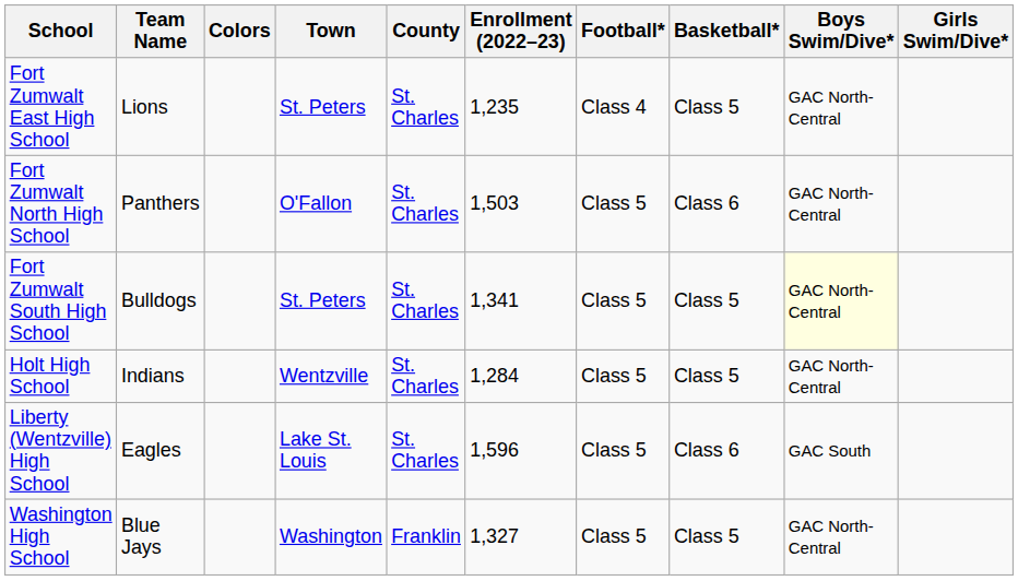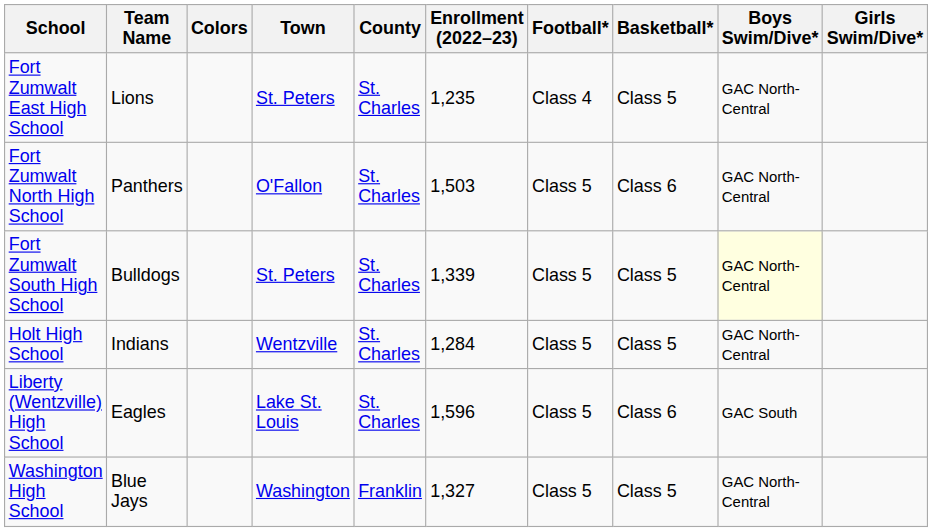 <table class="wikitable" border="1">
 <tr>
 <th>School</th>
 <th>Team Name</th>
 <th>Colors</th>
 <th>Town</th>
 <th>County</th>
 <th>Enrollment (2022–23)</th>
 <th>Football*</th>
 <th>Basketball*</th>
 <th>Boys<br>Swim/Dive*</th>
 <th>Girls<br>Swim/Dive*</th>
 </tr>
 <tr>
 <td><a href='#'>Fort Zumwalt East High School</a></td>
 <td>Lions</td>
 <td> </td>
 <td><a href='#'>St. Peters</a></td>
 <td><a href='#'>St. Charles</a></td>
 <td>1,235</td>
 <td>Class 4</td>
 <td>Class 5</td>
 <td><small>GAC North-Central</small><br></td>
 <td></td>
 </tr>
 <tr>
 <td><a href='#'>Fort Zumwalt North High School</a></td>
 <td>Panthers</td>
 <td> </td>
 <td><a href='#'>O'Fallon</a></td>
 <td><a href='#'>St. Charles</a></td>
 <td>1,503</td>
 <td>Class 5</td>
 <td>Class 6</td>
 <td><small>GAC North-Central</small><br></td>
 <td></td>
 </tr>
 <tr>
 <td><a href='#'>Fort Zumwalt South High School</a></td>
 <td>Bulldogs</td>
 <td> </td>
 <td><a href='#'>St. Peters</a></td>
 <td><a href='#'>St. Charles</a></td>
-<td>1,341</td>
+<td>1,339</td>
 <td>Class 5</td>
 <td>Class 5</td>
 <td style="background: lightyellow;"><small>GAC North-Central</small><br></td>
 <td></td>
 </tr>
 <tr>
 <td><a href='#'>Holt High School</a></td>
 <td>Indians</td>
 <td> </td>
 <td><a href='#'>Wentzville</a></td>
 <td><a href='#'>St. Charles</a></td>
 <td>1,284</td>
 <td>Class 5</td>
 <td>Class 5</td>
 <td><small>GAC North-Central</small><br></td>
 <td></td>
 </tr>
 <tr>
 <td><a href='#'>Liberty (Wentzville) High School</a></td>
 <td>Eagles</td>
 <td>  </td>
 <td><a href='#'>Lake St. Louis</a></td>
 <td><a href='#'>St. Charles</a></td>
 <td>1,596</td>
 <td>Class 5</td>
 <td>Class 6</td>
 <td><small>GAC South</small><br></td>
 <td></td>
 </tr>
 <tr>
 <td><a href='#'>Washington High School</a></td>
 <td>Blue Jays</td>
 <td> </td>
 <td><a href='#'>Washington</a></td>
 <td><a href='#'>Franklin</a></td>
 <td>1,327</td>
 <td>Class 5</td>
 <td>Class 5</td>
 <td><small>GAC North-Central</small><br></td>
 <td></td>
 </tr>
 </table>
